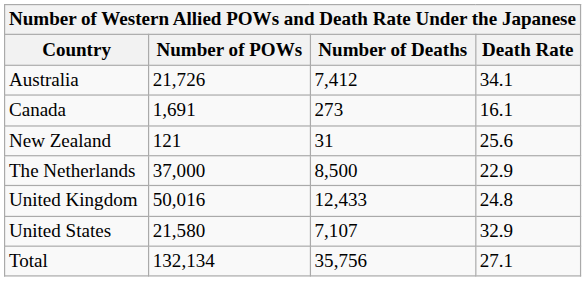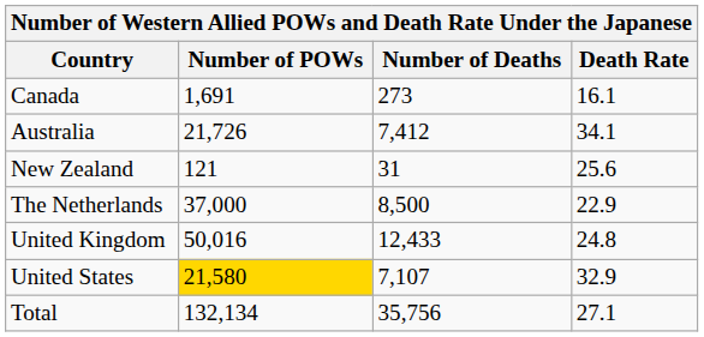 <table class="wikitable sortable">
 <tr>
 <th colspan="4">Number of Western Allied POWs and Death Rate Under the Japanese</th>
 </tr>
 <tr>
 <th>Country</th>
 <th>Number of POWs</th>
 <th>Number of Deaths</th>
 <th>Death Rate</th>
 </tr>
 <tr>
+<td>Canada</td>
+<td>1,691</td>
+<td>273</td>
+<td>16.1</td>
+</tr>
+<tr>
 <td>Australia</td>
 <td>21,726</td>
 <td>7,412</td>
 <td>34.1</td>
-</tr>
-<tr>
-<td>Canada</td>
-<td>1,691</td>
-<td>273</td>
-<td>16.1</td>
 </tr>
 <tr>
 <td>New Zealand</td>
 <td>121</td>
 <td>31</td>
 <td>25.6</td>
 </tr>
 <tr>
 <td>The Netherlands</td>
 <td>37,000</td>
 <td>8,500</td>
 <td>22.9</td>
 </tr>
 <tr>
 <td>United Kingdom</td>
 <td>50,016</td>
 <td>12,433</td>
 <td>24.8</td>
 </tr>
 <tr>
 <td>United States</td>
-<td>21,580</td>
+<td style="background: gold;">21,580</td>
 <td>7,107</td>
 <td>32.9</td>
 </tr>
 <tr>
 <td>Total</td>
 <td>132,134</td>
 <td>35,756</td>
 <td>27.1</td>
 </tr>
 </table>
